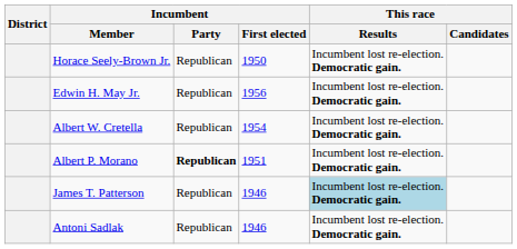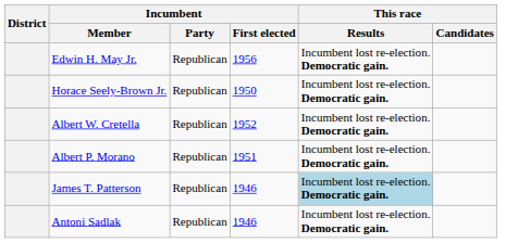 <table class=wikitable>
 <tr>
 <th rowspan=2>District</th>
 <th colspan=3>Incumbent</th>
 <th colspan=2>This race</th>
 </tr>
 <tr>
 <th>Member</th>
 <th>Party</th>
 <th>First elected</th>
 <th>Results</th>
 <th>Candidates</th>
 </tr>
 <tr>
 <th></th>
+<td><a href='#'>Edwin H. May Jr.</a></td>
+<td>Republican</td>
+<td><a href='#'>1956</a></td>
+<td>Incumbent lost re-election.<br><strong>Democratic gain.</strong></td>
+<td nowrap></td>
+</tr>
+<tr>
+<th></th>
 <td><a href='#'>Horace Seely-Brown Jr.</a></td>
 <td>Republican</td>
 <td><a href='#'>1950</a></td>
 <td>Incumbent lost re-election.<br><strong>Democratic gain.</strong></td>
 <td nowrap></td>
 </tr>
 <tr>
 <th></th>
-<td><a href='#'>Edwin H. May Jr.</a></td>
-<td>Republican</td>
-<td><a href='#'>1956</a></td>
-<td>Incumbent lost re-election.<br><strong>Democratic gain.</strong></td>
-<td nowrap></td>
-</tr>
-<tr>
-<th></th>
 <td><a href='#'>Albert W. Cretella</a></td>
 <td>Republican</td>
-<td><a href='#'>1954</a></td>
+<td><a href='#'>1952</a></td>
 <td>Incumbent lost re-election.<br><strong>Democratic gain.</strong></td>
 <td nowrap></td>
 </tr>
 <tr>
 <th></th>
 <td><a href='#'>Albert P. Morano</a></td>
-<td><strong>Republican</strong></td>
+<td>Republican</td>
 <td><a href='#'>1951</a></td>
 <td>Incumbent lost re-election.<br><strong>Democratic gain.</strong></td>
 <td nowrap></td>
 </tr>
 <tr>
 <th></th>
 <td><a href='#'>James T. Patterson</a></td>
 <td>Republican</td>
 <td><a href='#'>1946</a></td>
 <td style="background: lightblue;">Incumbent lost re-election.<br><strong>Democratic gain.</strong></td>
 <td nowrap></td>
 </tr>
 <tr>
 <th></th>
 <td><a href='#'>Antoni Sadlak</a></td>
 <td>Republican</td>
 <td><a href='#'>1946</a></td>
 <td>Incumbent lost re-election.<br><strong>Democratic gain.</strong></td>
 <td nowrap></td>
 </tr>
 </table>
